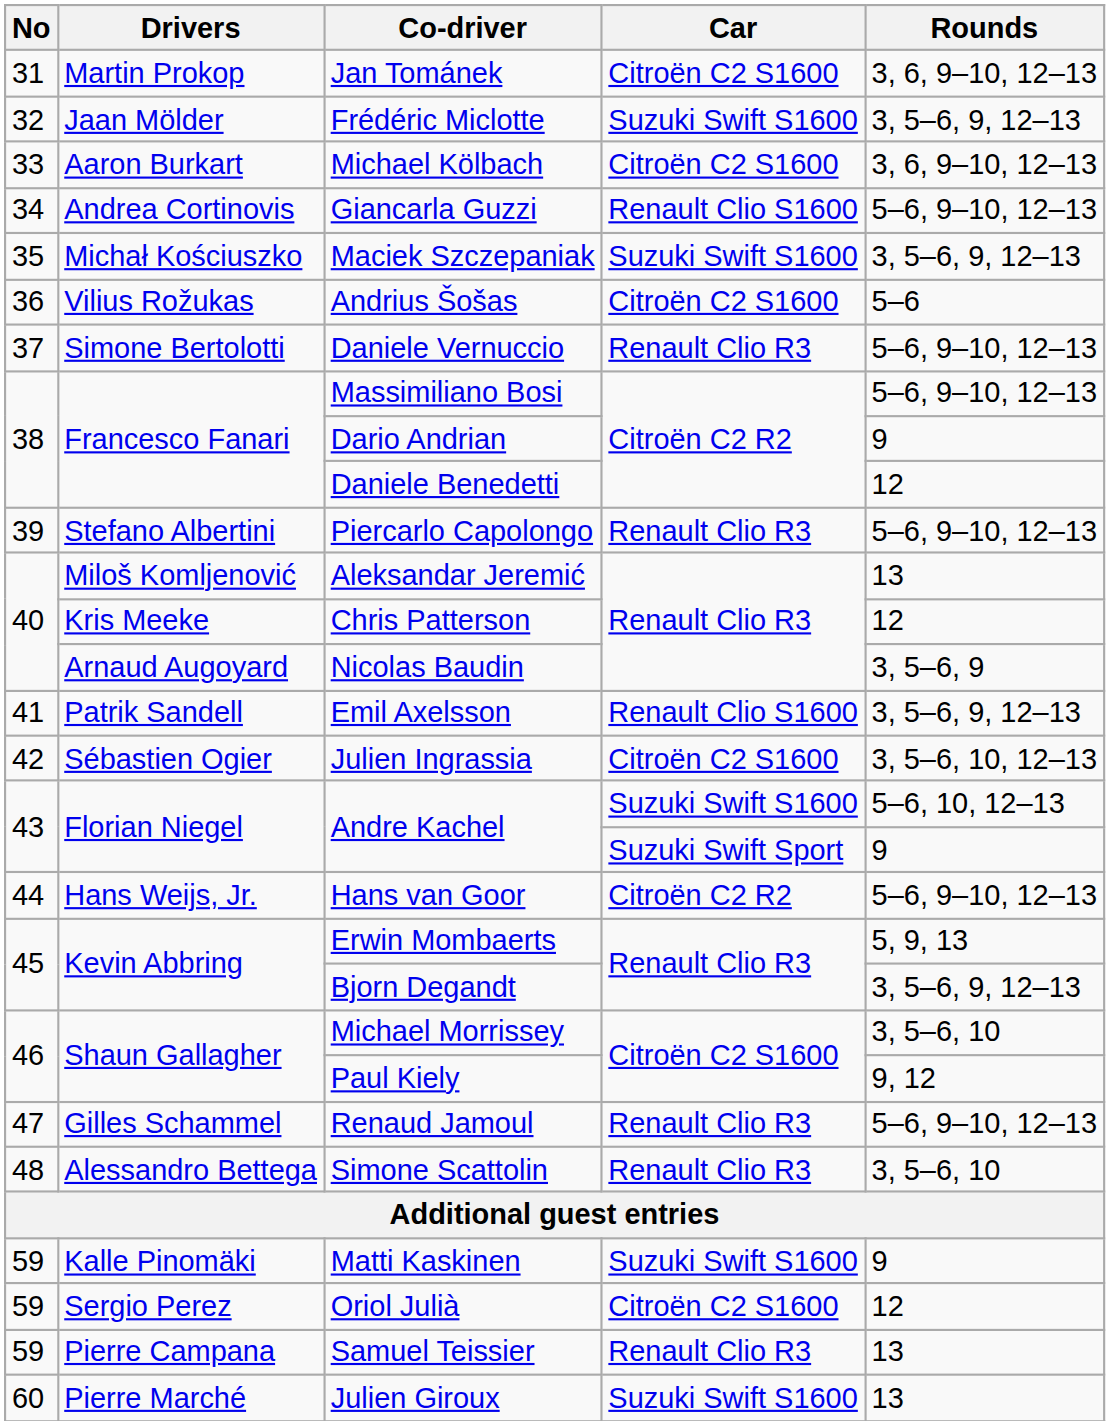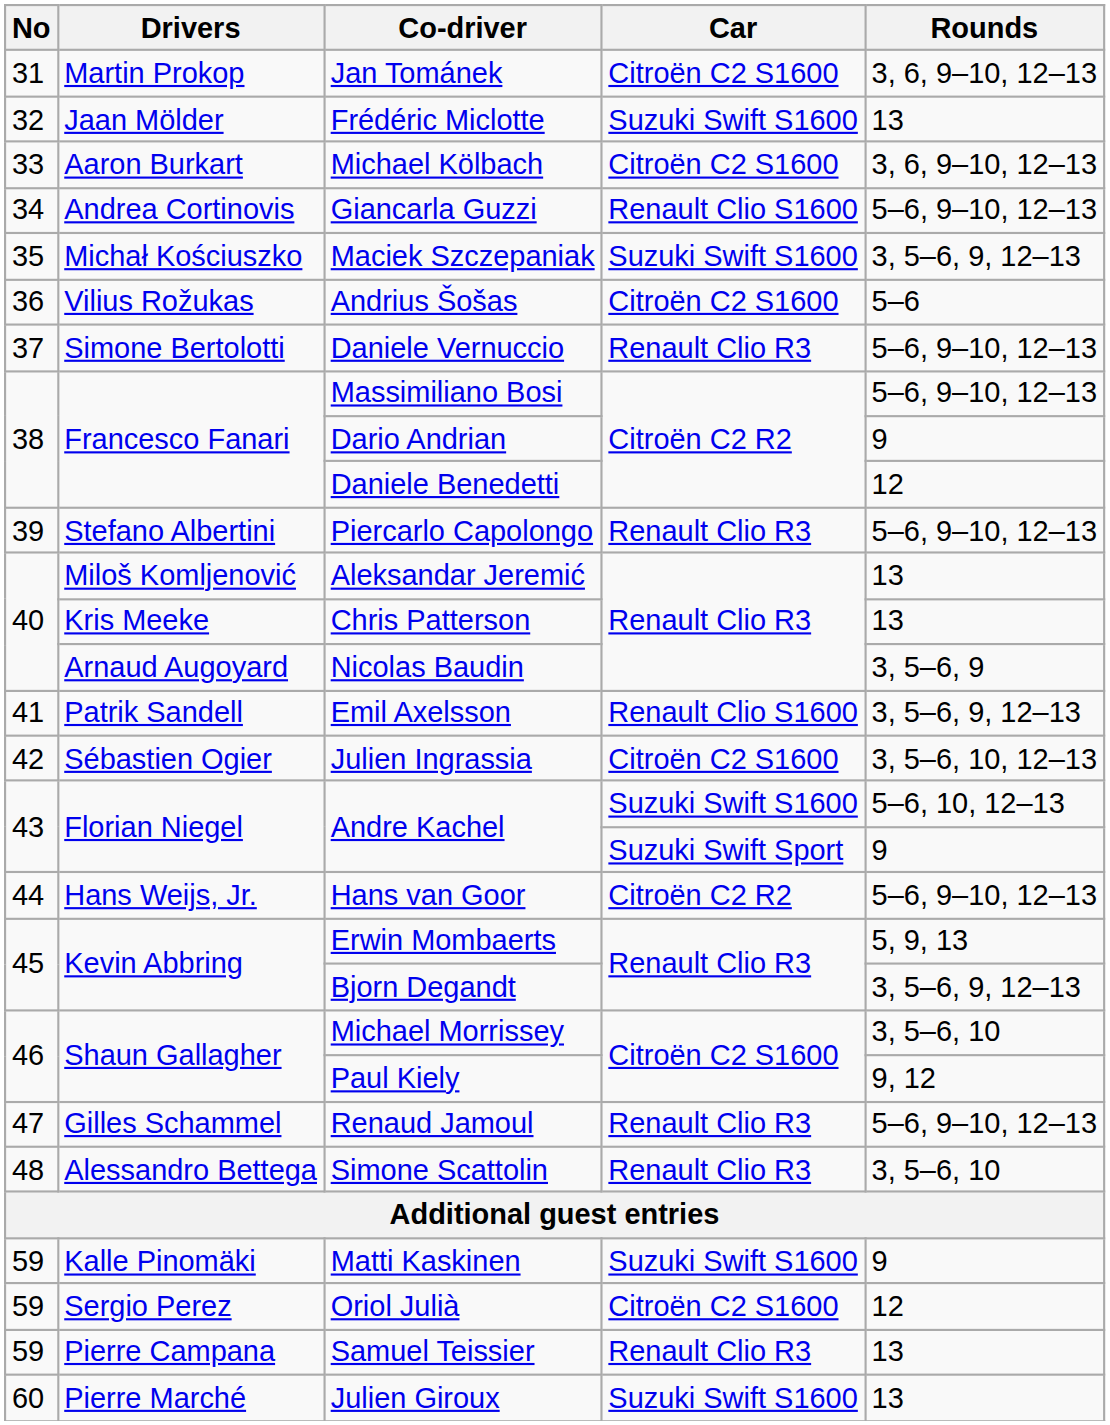 <table class="wikitable" style="font-size: 85%">
 <tr>
 <th>No</th>
 <th>Drivers</th>
 <th>Co-driver</th>
 <th>Car</th>
 <th>Rounds</th>
 </tr>
 <tr>
 <td>31</td>
 <td> <a href='#'>Martin Prokop</a></td>
 <td> <a href='#'>Jan Tománek</a></td>
 <td><a href='#'>Citroën C2 S1600</a></td>
 <td>3, 6, 9–10, 12–13</td>
 </tr>
 <tr>
 <td>32</td>
 <td> <a href='#'>Jaan Mölder</a></td>
 <td> <a href='#'>Frédéric Miclotte</a></td>
 <td><a href='#'>Suzuki Swift S1600</a></td>
-<td>3, 5–6, 9, 12–13</td>
+<td>13</td>
 </tr>
 <tr>
 <td>33</td>
 <td> <a href='#'>Aaron Burkart</a></td>
 <td> <a href='#'>Michael Kölbach</a></td>
 <td><a href='#'>Citroën C2 S1600</a></td>
 <td>3, 6, 9–10, 12–13</td>
 </tr>
 <tr>
 <td>34</td>
 <td> <a href='#'>Andrea Cortinovis</a></td>
 <td> <a href='#'>Giancarla Guzzi</a></td>
 <td><a href='#'>Renault Clio S1600</a></td>
 <td>5–6, 9–10, 12–13</td>
 </tr>
 <tr>
 <td>35</td>
 <td> <a href='#'>Michał Kościuszko</a></td>
 <td> <a href='#'>Maciek Szczepaniak</a></td>
 <td><a href='#'>Suzuki Swift S1600</a></td>
 <td>3, 5–6, 9, 12–13</td>
 </tr>
 <tr>
 <td>36</td>
 <td> <a href='#'>Vilius Rožukas</a></td>
 <td> <a href='#'>Andrius Šošas</a></td>
 <td><a href='#'>Citroën C2 S1600</a></td>
 <td>5–6</td>
 </tr>
 <tr>
 <td>37</td>
 <td> <a href='#'>Simone Bertolotti</a></td>
 <td> <a href='#'>Daniele Vernuccio</a></td>
 <td><a href='#'>Renault Clio R3</a></td>
 <td>5–6, 9–10, 12–13</td>
 </tr>
 <tr>
 <td rowspan="3">38</td>
 <td rowspan="3"> <a href='#'>Francesco Fanari</a></td>
 <td> <a href='#'>Massimiliano Bosi</a></td>
 <td rowspan="3"><a href='#'>Citroën C2 R2</a></td>
 <td>5–6, 9–10, 12–13</td>
 </tr>
 <tr>
 <td> <a href='#'>Dario Andrian</a></td>
 <td>9</td>
 </tr>
 <tr>
 <td> <a href='#'>Daniele Benedetti</a></td>
 <td>12</td>
 </tr>
 <tr>
 <td>39</td>
 <td> <a href='#'>Stefano Albertini</a></td>
 <td> <a href='#'>Piercarlo Capolongo</a></td>
 <td><a href='#'>Renault Clio R3</a></td>
 <td>5–6, 9–10, 12–13</td>
 </tr>
 <tr>
 <td rowspan="3">40</td>
 <td> <a href='#'>Miloš Komljenović</a></td>
 <td> <a href='#'>Aleksandar Jeremić</a></td>
 <td rowspan="3"><a href='#'>Renault Clio R3</a></td>
 <td>13</td>
 </tr>
 <tr>
 <td> <a href='#'>Kris Meeke</a></td>
 <td> <a href='#'>Chris Patterson</a></td>
-<td>12</td>
+<td>13</td>
 </tr>
 <tr>
 <td> <a href='#'>Arnaud Augoyard</a></td>
 <td> <a href='#'>Nicolas Baudin</a></td>
 <td>3, 5–6, 9</td>
 </tr>
 <tr>
 <td>41</td>
 <td> <a href='#'>Patrik Sandell</a></td>
 <td> <a href='#'>Emil Axelsson</a></td>
 <td><a href='#'>Renault Clio S1600</a></td>
 <td>3, 5–6, 9, 12–13</td>
 </tr>
 <tr>
 <td>42</td>
 <td> <a href='#'>Sébastien Ogier</a></td>
 <td> <a href='#'>Julien Ingrassia</a></td>
 <td><a href='#'>Citroën C2 S1600</a></td>
 <td>3, 5–6, 10, 12–13</td>
 </tr>
 <tr>
 <td rowspan="2">43</td>
 <td rowspan="2"> <a href='#'>Florian Niegel</a></td>
 <td rowspan="2"> <a href='#'>Andre Kachel</a></td>
 <td><a href='#'>Suzuki Swift S1600</a></td>
 <td>5–6, 10, 12–13</td>
 </tr>
 <tr>
 <td><a href='#'>Suzuki Swift Sport</a></td>
 <td>9</td>
 </tr>
 <tr>
 <td>44</td>
 <td> <a href='#'>Hans Weijs, Jr.</a></td>
 <td> <a href='#'>Hans van Goor</a></td>
 <td><a href='#'>Citroën C2 R2</a></td>
 <td>5–6, 9–10, 12–13</td>
 </tr>
 <tr>
 <td rowspan="2">45</td>
 <td rowspan="2"> <a href='#'>Kevin Abbring</a></td>
 <td> <a href='#'>Erwin Mombaerts</a></td>
 <td rowspan="2"><a href='#'>Renault Clio R3</a></td>
 <td>5, 9, 13</td>
 </tr>
 <tr>
 <td> <a href='#'>Bjorn Degandt</a></td>
 <td>3, 5–6, 9, 12–13</td>
 </tr>
 <tr>
 <td rowspan="2">46</td>
 <td rowspan="2"> <a href='#'>Shaun Gallagher</a></td>
 <td> <a href='#'>Michael Morrissey</a></td>
 <td rowspan="2"><a href='#'>Citroën C2 S1600</a></td>
 <td>3, 5–6, 10</td>
 </tr>
 <tr>
 <td> <a href='#'>Paul Kiely</a></td>
 <td>9, 12</td>
 </tr>
 <tr>
 <td>47</td>
 <td> <a href='#'>Gilles Schammel</a></td>
 <td> <a href='#'>Renaud Jamoul</a></td>
 <td><a href='#'>Renault Clio R3</a></td>
 <td>5–6, 9–10, 12–13</td>
 </tr>
 <tr>
 <td>48</td>
 <td> <a href='#'>Alessandro Bettega</a></td>
 <td> <a href='#'>Simone Scattolin</a></td>
 <td><a href='#'>Renault Clio R3</a></td>
 <td>3, 5–6, 10</td>
 </tr>
 <tr>
 <th colspan=5>Additional guest entries</th>
 </tr>
 <tr>
 <td>59</td>
 <td> <a href='#'>Kalle Pinomäki</a></td>
 <td> <a href='#'>Matti Kaskinen</a></td>
 <td><a href='#'>Suzuki Swift S1600</a></td>
 <td>9</td>
 </tr>
 <tr>
 <td>59</td>
 <td> <a href='#'>Sergio Perez</a></td>
 <td> <a href='#'>Oriol Julià</a></td>
 <td><a href='#'>Citroën C2 S1600</a></td>
 <td>12</td>
 </tr>
 <tr>
 <td>59</td>
 <td> <a href='#'>Pierre Campana</a></td>
 <td> <a href='#'>Samuel Teissier</a></td>
 <td><a href='#'>Renault Clio R3</a></td>
 <td>13</td>
 </tr>
 <tr>
 <td>60</td>
 <td> <a href='#'>Pierre Marché</a></td>
 <td> <a href='#'>Julien Giroux</a></td>
 <td><a href='#'>Suzuki Swift S1600</a></td>
 <td>13</td>
 </tr>
 <tr>
 </tr>
 </table>
